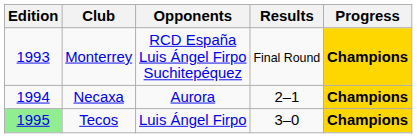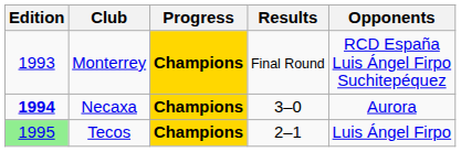 <table class="wikitable" style="text-align: center;">
 <tr>
 <th>Edition</th>
 <th>Club</th>
+<th>Progress</th>
+<th>Results</th>
 <th>Opponents</th>
-<th>Results</th>
-<th>Progress</th>
 </tr>
 <tr>
 <td><a href='#'>1993</a></td>
 <td><a href='#'>Monterrey</a></td>
+<td bgcolor="gold"><strong>Champions</strong></td>
+<td><small>Final Round</small></td>
 <td> <a href='#'>RCD España</a><br> <a href='#'>Luis Ángel Firpo</a><br> <a href='#'>Suchitepéquez</a></td>
-<td><small>Final Round</small></td>
-<td bgcolor="gold"><strong>Champions</strong></td>
 </tr>
 <tr>
-<td><a href='#'>1994</a></td>
+<td><strong><a href='#'>1994</a></strong></td>
 <td><a href='#'>Necaxa</a></td>
+<td bgcolor="gold"><strong>Champions</strong></td>
+<td>3–0</td>
 <td> <a href='#'>Aurora</a></td>
-<td>2–1</td>
-<td bgcolor="gold"><strong>Champions</strong></td>
 </tr>
 <tr>
 <td style="background: lightgreen;"><a href='#'>1995</a></td>
 <td><a href='#'>Tecos</a></td>
+<td bgcolor="gold"><strong>Champions</strong></td>
+<td>2–1</td>
 <td> <a href='#'>Luis Ángel Firpo</a></td>
-<td>3–0</td>
-<td bgcolor="gold"><strong>Champions</strong></td>
 </tr>
 </table>
